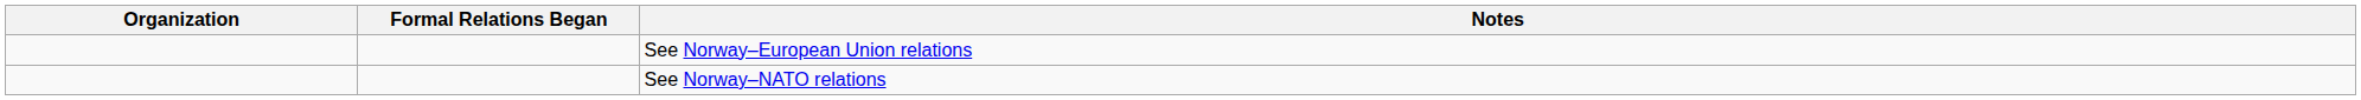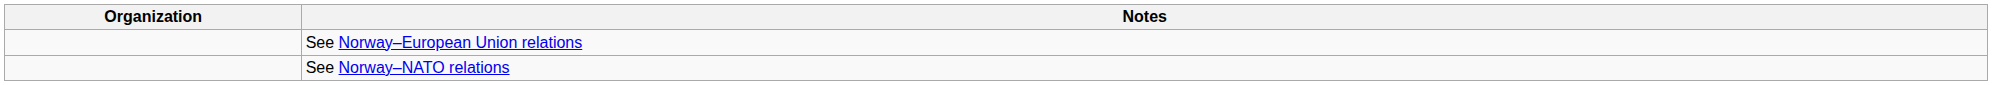 <table class="wikitable sortable" border="1" style="width:100%; margin:auto;">
 <tr>
 <th width="15%">Organization</th>
-<th width="12%">Formal Relations Began</th>
 <th>Notes</th>
 </tr>
 <tr -valign="top">
-<td></td>
 <td></td>
 <td>See <a href='#'>Norway–European Union relations</a></td>
 </tr>
 <tr -valign="top">
 <td></td>
-<td></td>
 <td>See <a href='#'>Norway–NATO relations</a></td>
 </tr>
 </table>
